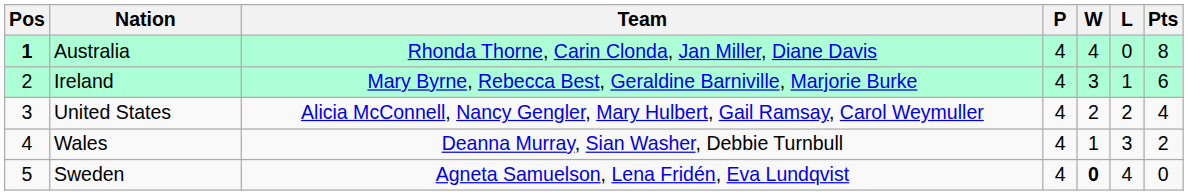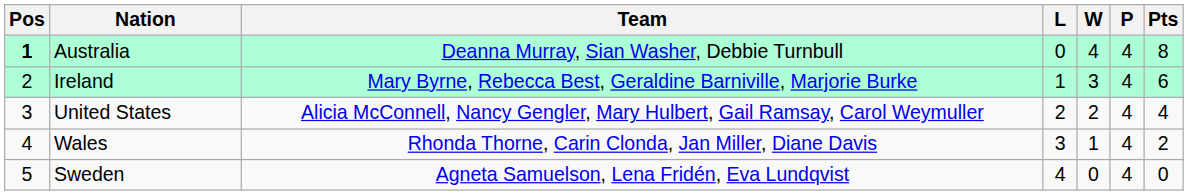 <table class="wikitable" style="font-size: 100%">
 <tr>
 <th width=20>Pos</th>
 <th width=150>Nation</th>
 <th width=650>Team</th>
+<th width=20>L</th>
+<th width=20>W</th>
 <th width=20>P</th>
-<th width=20>W</th>
-<th width=20>L</th>
 <th width=20>Pts</th>
 </tr>
 <tr align=center style="background: #ADFFD6;">
 <td><strong>1</strong></td>
 <td align="left"> Australia</td>
-<td><a href='#'>Rhonda Thorne</a>, <a href='#'>Carin Clonda</a>, <a href='#'>Jan Miller</a>, <a href='#'>Diane Davis</a></td>
+<td><a href='#'>Deanna Murray</a>, <a href='#'>Sian Washer</a>, Debbie Turnbull</td>
+<td>0</td>
 <td>4</td>
 <td>4</td>
-<td>0</td>
 <td>8</td>
 </tr>
 <tr align=center style="background: #ADFFD6;">
 <td>2</td>
 <td align="left"> Ireland</td>
 <td><a href='#'>Mary Byrne</a>, <a href='#'>Rebecca Best</a>, <a href='#'>Geraldine Barniville</a>, <a href='#'>Marjorie Burke</a></td>
+<td>1</td>
+<td>3</td>
 <td>4</td>
-<td>3</td>
-<td>1</td>
 <td>6</td>
 </tr>
 <tr align=center>
 <td>3</td>
 <td align="left"> United States</td>
 <td><a href='#'>Alicia McConnell</a>, <a href='#'>Nancy Gengler</a>, <a href='#'>Mary Hulbert</a>, <a href='#'>Gail Ramsay</a>, <a href='#'>Carol Weymuller</a></td>
-<td>4</td>
 <td>2</td>
 <td>2</td>
+<td>4</td>
 <td>4</td>
 </tr>
 <tr align=center>
 <td>4</td>
 <td align="left"> Wales</td>
-<td><a href='#'>Deanna Murray</a>, <a href='#'>Sian Washer</a>, Debbie Turnbull</td>
+<td><a href='#'>Rhonda Thorne</a>, <a href='#'>Carin Clonda</a>, <a href='#'>Jan Miller</a>, <a href='#'>Diane Davis</a></td>
+<td>3</td>
+<td>1</td>
 <td>4</td>
-<td>1</td>
-<td>3</td>
 <td>2</td>
 </tr>
 <tr align=center>
 <td>5</td>
 <td align="left"> Sweden</td>
 <td><a href='#'>Agneta Samuelson</a>, <a href='#'>Lena Fridén</a>, <a href='#'>Eva Lundqvist</a></td>
 <td>4</td>
-<td><strong>0</strong></td>
+<td>0</td>
 <td>4</td>
 <td>0</td>
 </tr>
 </table>
